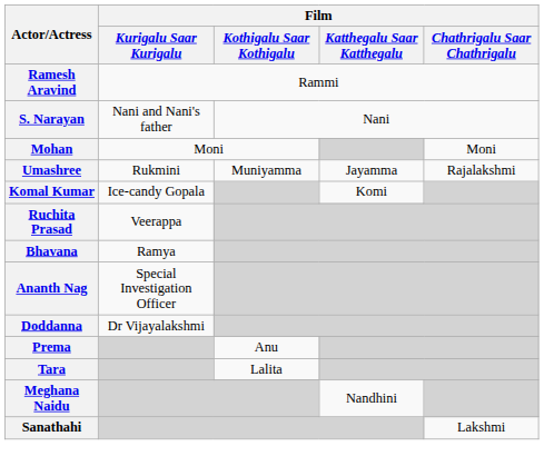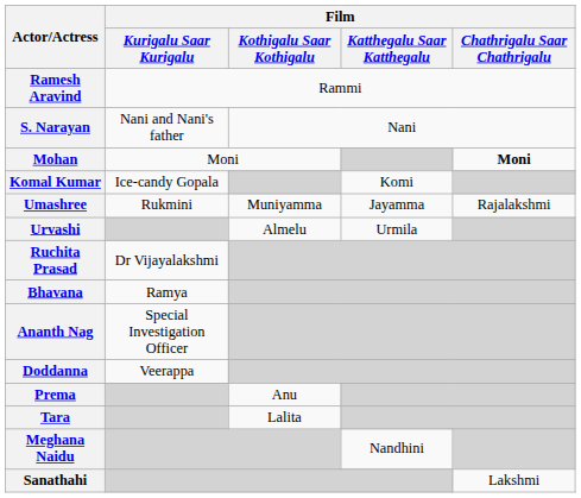 <table class="wikitable"  style="text-align:center; width:100%;">
 <tr>
 <th rowspan="2">Actor/Actress</th>
 <th colspan="4">Film</th>
 </tr>
 <tr>
 <th width:10%;><em><a href='#'>Kurigalu Saar Kurigalu</a></em></th>
 <th width:10%;><em><a href='#'>Kothigalu Saar Kothigalu</a></em></th>
 <th width:10%;><em><a href='#'>Katthegalu Saar Katthegalu</a></em></th>
 <th width:10%;><em><a href='#'>Chathrigalu Saar Chathrigalu</a></em></th>
 </tr>
 <tr>
 <th><a href='#'>Ramesh Aravind</a></th>
 <td colspan=4>Rammi</td>
 </tr>
 <tr>
 <th><a href='#'>S. Narayan</a></th>
 <td>Nani  and Nani's father</td>
 <td colspan=3>Nani</td>
 </tr>
 <tr>
 <th><a href='#'>Mohan</a></th>
 <td colspan=2>Moni</td>
 <td style="background:#D3D3D3;"></td>
-<td>Moni</td>
+<td><strong>Moni</strong></td>
+</tr>
+<tr>
+<th><a href='#'>Komal Kumar</a></th>
+<td>Ice-candy Gopala</td>
+<td style="background:#D3D3D3;"></td>
+<td>Komi</td>
+<td style="background:#D3D3D3;"></td>
 </tr>
 <tr>
 <th><a href='#'>Umashree</a></th>
 <td>Rukmini</td>
 <td>Muniyamma</td>
 <td>Jayamma</td>
 <td>Rajalakshmi</td>
 </tr>
 <tr>
-<th><a href='#'>Komal Kumar</a></th>
-<td>Ice-candy Gopala</td>
+<th><a href='#'>Urvashi</a></th>
 <td style="background:#D3D3D3;"></td>
-<td>Komi</td>
+<td>Almelu</td>
+<td>Urmila</td>
 <td style="background:#D3D3D3;"></td>
 </tr>
 <tr>
 <th><a href='#'>Ruchita Prasad</a></th>
-<td>Veerappa</td>
+<td>Dr Vijayalakshmi</td>
 <td colspan=3 style="background:#D3D3D3;"></td>
 </tr>
 <tr>
 <th><a href='#'>Bhavana</a></th>
 <td>Ramya</td>
 <td colspan=3 style="background:#D3D3D3;"></td>
 </tr>
 <tr>
 <th><a href='#'>Ananth Nag</a></th>
 <td>Special Investigation Officer</td>
 <td colspan=3 style="background:#D3D3D3;"></td>
 </tr>
 <tr>
 <th><a href='#'>Doddanna</a></th>
-<td>Dr Vijayalakshmi</td>
+<td>Veerappa</td>
 <td colspan=3 style="background:#D3D3D3;"></td>
 </tr>
 <tr>
 <th><a href='#'>Prema</a></th>
 <td style="background:#D3D3D3;"></td>
 <td>Anu</td>
 <td colspan=2 style="background:#D3D3D3;"></td>
 </tr>
 <tr>
 <th><a href='#'>Tara</a></th>
 <td style="background:#D3D3D3;"></td>
 <td>Lalita</td>
 <td colspan=2 style="background:#D3D3D3;"></td>
 </tr>
 <tr>
 <th><a href='#'>Meghana Naidu</a></th>
 <td colspan=2 style="background:#D3D3D3;"></td>
 <td>Nandhini</td>
 <td style="background:#D3D3D3;"></td>
 </tr>
 <tr>
 <th>Sanathahi</th>
 <td colspan=3 style="background:#D3D3D3;"></td>
 <td>Lakshmi</td>
 </tr>
 </table>
